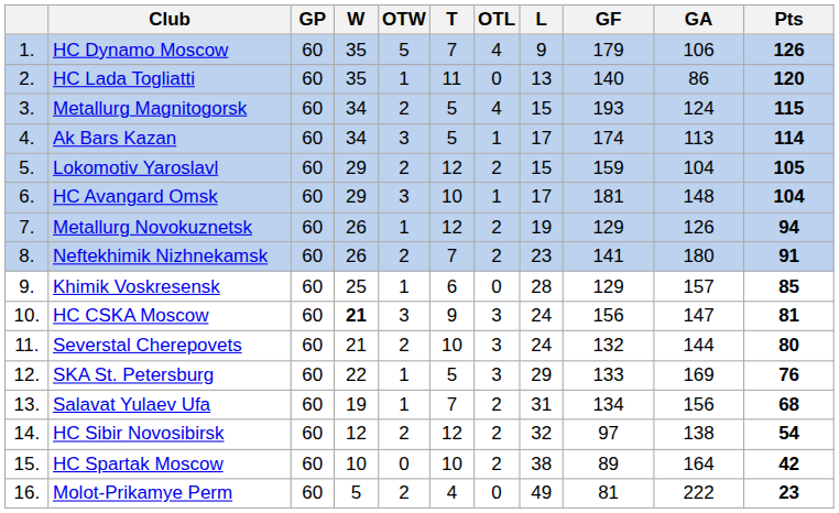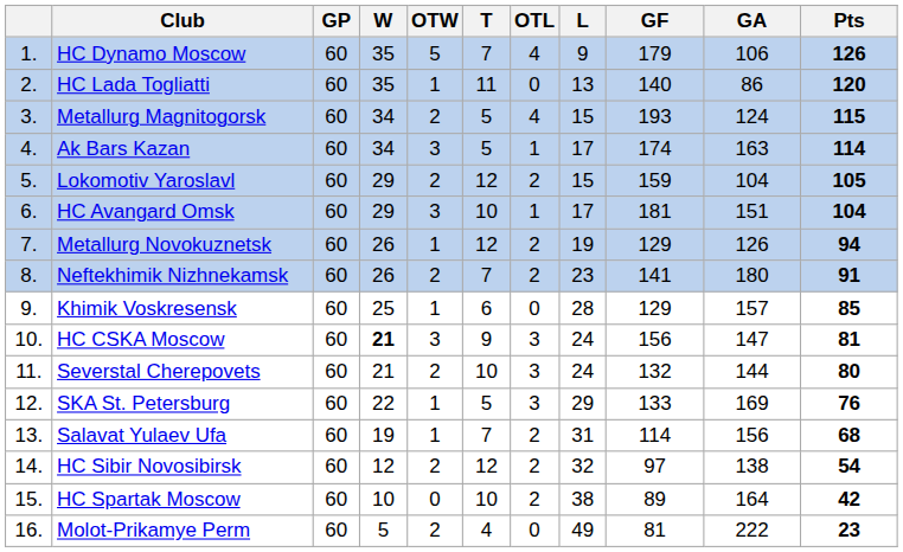 <table class="wikitable">
 <tr>
 <th width="30"></th>
 <th width="200">Club</th>
 <th width="30">GP</th>
 <th width="30">W</th>
 <th width="30">OTW</th>
 <th width="30">T</th>
 <th width="30">OTL</th>
 <th width="30">L</th>
 <th width="70">GF</th>
 <th width="70">GA</th>
 <th width="70">Pts</th>
 </tr>
 <tr bgcolor="#BCD2EE" align="center">
 <td>1.</td>
 <td align="left"><a href='#'>HC Dynamo Moscow</a></td>
 <td>60</td>
 <td>35</td>
 <td>5</td>
 <td>7</td>
 <td>4</td>
 <td>9</td>
 <td>179</td>
 <td>106</td>
 <td><strong>126</strong></td>
 </tr>
 <tr bgcolor="#BCD2EE" align="center">
 <td>2.</td>
 <td align="left"><a href='#'>HC Lada Togliatti</a></td>
 <td>60</td>
 <td>35</td>
 <td>1</td>
 <td>11</td>
 <td>0</td>
 <td>13</td>
 <td>140</td>
 <td>86</td>
 <td><strong>120</strong></td>
 </tr>
 <tr bgcolor="#BCD2EE" align="center">
 <td>3.</td>
 <td align="left"><a href='#'>Metallurg Magnitogorsk</a></td>
 <td>60</td>
 <td>34</td>
 <td>2</td>
 <td>5</td>
 <td>4</td>
 <td>15</td>
 <td>193</td>
 <td>124</td>
 <td><strong>115</strong></td>
 </tr>
 <tr bgcolor="#BCD2EE" align="center">
 <td>4.</td>
 <td align="left"><a href='#'>Ak Bars Kazan</a></td>
 <td>60</td>
 <td>34</td>
 <td>3</td>
 <td>5</td>
 <td>1</td>
 <td>17</td>
 <td>174</td>
-<td>113</td>
+<td>163</td>
 <td><strong>114</strong></td>
 </tr>
 <tr bgcolor="#BCD2EE" align="center">
 <td>5.</td>
 <td align="left"><a href='#'>Lokomotiv Yaroslavl</a></td>
 <td>60</td>
 <td>29</td>
 <td>2</td>
 <td>12</td>
 <td>2</td>
 <td>15</td>
 <td>159</td>
 <td>104</td>
 <td><strong>105</strong></td>
 </tr>
 <tr bgcolor="#BCD2EE" align="center">
 <td>6.</td>
 <td align="left"><a href='#'>HC Avangard Omsk</a></td>
 <td>60</td>
 <td>29</td>
 <td>3</td>
 <td>10</td>
 <td>1</td>
 <td>17</td>
 <td>181</td>
-<td>148</td>
+<td>151</td>
 <td><strong>104</strong></td>
 </tr>
 <tr bgcolor="#BCD2EE" align="center">
 <td>7.</td>
 <td align="left"><a href='#'>Metallurg Novokuznetsk</a></td>
 <td>60</td>
 <td>26</td>
 <td>1</td>
 <td>12</td>
 <td>2</td>
 <td>19</td>
 <td>129</td>
 <td>126</td>
 <td><strong>94</strong></td>
 </tr>
 <tr bgcolor="#BCD2EE" align="center">
 <td>8.</td>
 <td align="left"><a href='#'>Neftekhimik Nizhnekamsk</a></td>
 <td>60</td>
 <td>26</td>
 <td>2</td>
 <td>7</td>
 <td>2</td>
 <td>23</td>
 <td>141</td>
 <td>180</td>
 <td><strong>91</strong></td>
 </tr>
 <tr bgcolor="#FFFFFF" align="center">
 <td>9.</td>
 <td align="left"><a href='#'>Khimik Voskresensk</a></td>
 <td>60</td>
 <td>25</td>
 <td>1</td>
 <td>6</td>
 <td>0</td>
 <td>28</td>
 <td>129</td>
 <td>157</td>
 <td><strong>85</strong></td>
 </tr>
 <tr bgcolor="#FFFFFF" align="center">
 <td>10.</td>
 <td align="left"><a href='#'>HC CSKA Moscow</a></td>
 <td>60</td>
 <td><strong>21</strong></td>
 <td>3</td>
 <td>9</td>
 <td>3</td>
 <td>24</td>
 <td>156</td>
 <td>147</td>
 <td><strong>81</strong></td>
 </tr>
 <tr bgcolor="#FFFFFF" align="center">
 <td>11.</td>
 <td align="left"><a href='#'>Severstal Cherepovets</a></td>
 <td>60</td>
 <td>21</td>
 <td>2</td>
 <td>10</td>
 <td>3</td>
 <td>24</td>
 <td>132</td>
 <td>144</td>
 <td><strong>80</strong></td>
 </tr>
 <tr bgcolor="#FFFFFF" align="center">
 <td>12.</td>
 <td align="left"><a href='#'>SKA St. Petersburg</a></td>
 <td>60</td>
 <td>22</td>
 <td>1</td>
 <td>5</td>
 <td>3</td>
 <td>29</td>
 <td>133</td>
 <td>169</td>
 <td><strong>76</strong></td>
 </tr>
 <tr bgcolor="#FFFFFF" align="center">
 <td>13.</td>
 <td align="left"><a href='#'>Salavat Yulaev Ufa</a></td>
 <td>60</td>
 <td>19</td>
 <td>1</td>
 <td>7</td>
 <td>2</td>
 <td>31</td>
-<td>134</td>
+<td>114</td>
 <td>156</td>
 <td><strong>68</strong></td>
 </tr>
 <tr bgcolor="#FFFFFF" align="center">
 <td>14.</td>
 <td align="left"><a href='#'>HC Sibir Novosibirsk</a></td>
 <td>60</td>
 <td>12</td>
 <td>2</td>
 <td>12</td>
 <td>2</td>
 <td>32</td>
 <td>97</td>
 <td>138</td>
 <td><strong>54</strong></td>
 </tr>
 <tr bgcolor="#FFFFFF" align="center">
 <td>15.</td>
 <td align="left"><a href='#'>HC Spartak Moscow</a></td>
 <td>60</td>
 <td>10</td>
 <td>0</td>
 <td>10</td>
 <td>2</td>
 <td>38</td>
 <td>89</td>
 <td>164</td>
 <td><strong>42</strong></td>
 </tr>
 <tr bgcolor="#FFFFFF" align="center">
 <td>16.</td>
 <td align="left"><a href='#'>Molot-Prikamye Perm</a></td>
 <td>60</td>
 <td>5</td>
 <td>2</td>
 <td>4</td>
 <td>0</td>
 <td>49</td>
 <td>81</td>
 <td>222</td>
 <td><strong>23</strong></td>
 </tr>
 </table>
